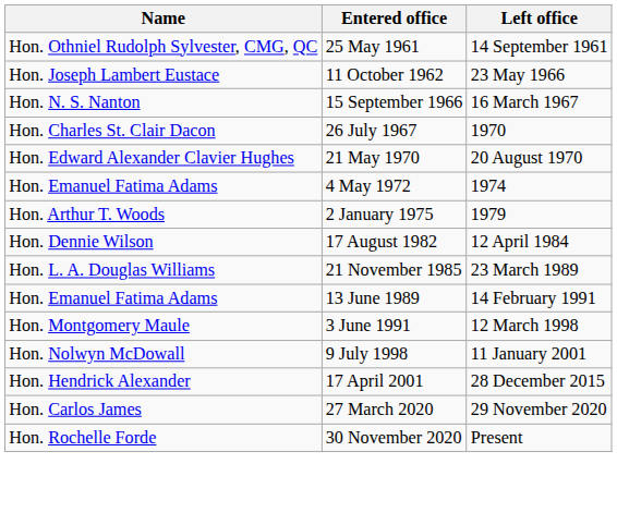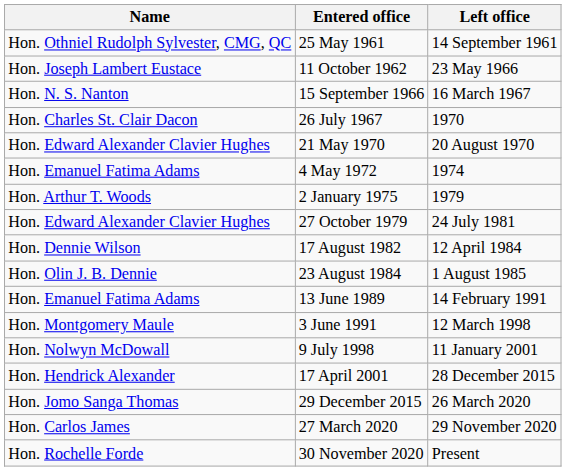 <table class="wikitable">
 <tr>
 <th>Name</th>
 <th>Entered office</th>
 <th>Left office</th>
 </tr>
 <tr>
 <td>Hon. <a href='#'>Othniel Rudolph Sylvester</a>, <a href='#'>CMG</a>, <a href='#'>QC</a></td>
 <td>25 May 1961</td>
 <td>14 September 1961</td>
 </tr>
 <tr>
 <td>Hon. <a href='#'>Joseph Lambert Eustace</a></td>
 <td>11 October 1962</td>
 <td>23 May 1966</td>
 </tr>
 <tr>
 <td>Hon. <a href='#'>N. S. Nanton</a></td>
 <td>15 September 1966</td>
 <td>16 March 1967</td>
 </tr>
 <tr>
 <td>Hon. <a href='#'>Charles St. Clair Dacon</a></td>
 <td>26 July 1967</td>
 <td>1970</td>
 </tr>
 <tr>
 <td>Hon. <a href='#'>Edward Alexander Clavier Hughes</a></td>
 <td>21 May 1970</td>
 <td>20 August 1970</td>
 </tr>
 <tr>
 <td>Hon. <a href='#'>Emanuel Fatima Adams</a></td>
 <td>4 May 1972</td>
 <td>1974</td>
 </tr>
 <tr>
 <td>Hon. <a href='#'>Arthur T. Woods</a></td>
 <td>2 January 1975</td>
 <td>1979</td>
 </tr>
 <tr>
+<td>Hon. <a href='#'>Edward Alexander Clavier Hughes</a></td>
+<td>27 October 1979</td>
+<td>24 July 1981</td>
+</tr>
+<tr>
 <td>Hon. <a href='#'>Dennie Wilson</a></td>
 <td>17 August 1982</td>
 <td>12 April 1984</td>
 </tr>
 <tr>
-<td>Hon. <a href='#'>L. A. Douglas Williams</a></td>
-<td>21 November 1985</td>
-<td>23 March 1989</td>
+<td>Hon. <a href='#'>Olin J. B. Dennie</a></td>
+<td>23 August 1984</td>
+<td>1 August 1985</td>
 </tr>
 <tr>
 <td>Hon. <a href='#'>Emanuel Fatima Adams</a></td>
 <td>13 June 1989</td>
 <td>14 February 1991</td>
 </tr>
 <tr>
 <td>Hon. <a href='#'>Montgomery Maule</a></td>
 <td>3 June 1991</td>
 <td>12 March 1998</td>
 </tr>
 <tr>
 <td>Hon. <a href='#'>Nolwyn McDowall</a></td>
 <td>9 July 1998</td>
 <td>11 January 2001</td>
 </tr>
 <tr>
 <td>Hon. <a href='#'>Hendrick Alexander</a></td>
 <td>17 April 2001</td>
 <td>28 December 2015</td>
 </tr>
 <tr>
+<td>Hon. <a href='#'>Jomo Sanga Thomas</a></td>
+<td>29 December 2015</td>
+<td>26 March 2020</td>
+</tr>
+<tr>
 <td>Hon. <a href='#'>Carlos James</a></td>
 <td>27 March 2020</td>
 <td>29 November 2020</td>
 </tr>
 <tr>
 <td>Hon. <a href='#'>Rochelle Forde</a></td>
 <td>30 November 2020</td>
 <td>Present</td>
 </tr>
 </table>
